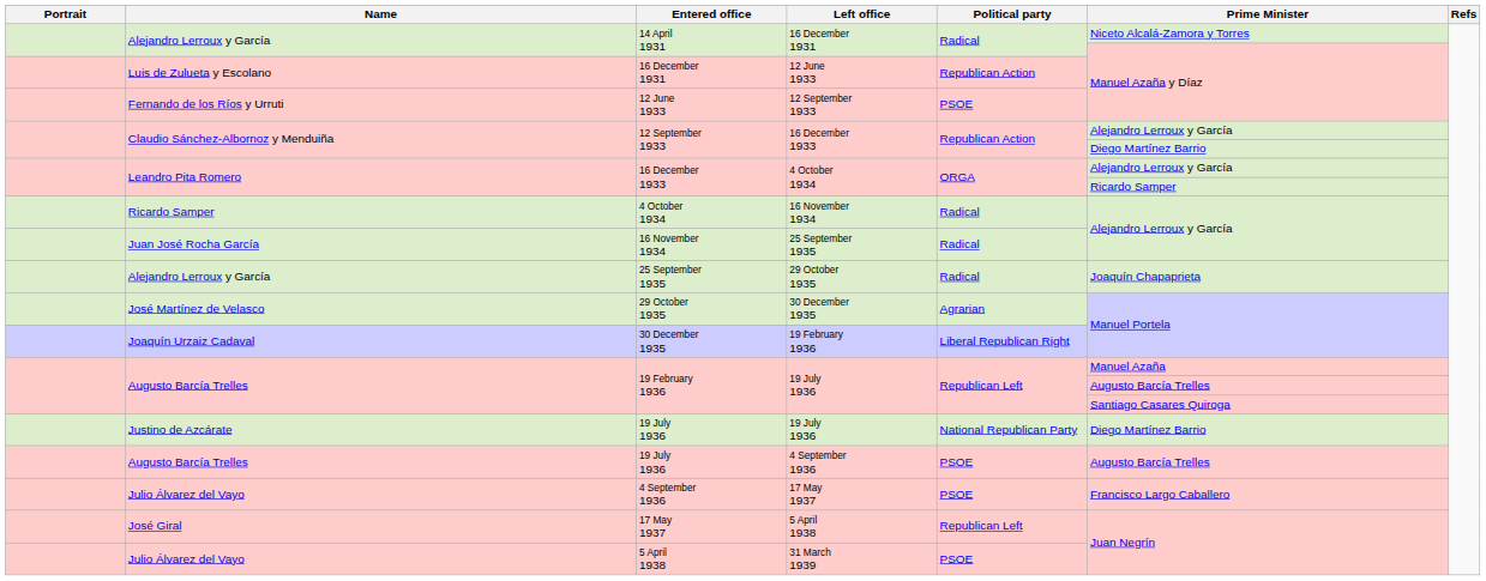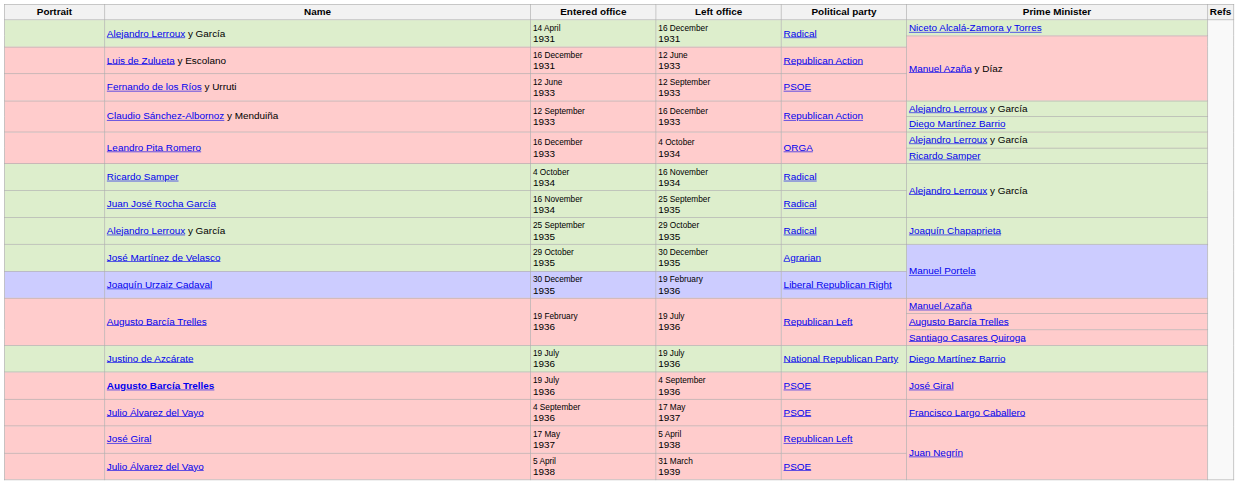 <table class="wikitable" style="width:100%;">
 <tr>
 <th width=8%>Portrait</th>
 <th style="width:34%;">Name</th>
 <th style="width:10%;">Entered office</th>
 <th style="width:10%;">Left office</th>
 <th style="width:10%;">Political party</th>
 <th style="width:24%;">Prime Minister</th>
 <th style="width:1%;">Refs</th>
 </tr>
 <tr style="background:#dec;">
 <td rowspan=2></td>
 <td rowspan=2><a href='#'>Alejandro Lerroux</a> y García</td>
 <td rowspan=2><small>14 April</small><br>1931</td>
 <td rowspan=2><small>16 December</small><br>1931</td>
 <td rowspan=2><a href='#'>Radical</a></td>
 <td><a href='#'>Niceto Alcalá-Zamora y Torres</a></td>
 </tr>
 <tr style="height:15px; background:#fcc;">
 <td rowspan=3><a href='#'>Manuel Azaña</a> y Díaz</td>
 </tr>
 <tr style="background:#fcc;">
 <td></td>
 <td><a href='#'>Luis de Zulueta</a> y Escolano</td>
 <td><small>16 December</small><br>1931</td>
 <td><small>12 June</small><br>1933</td>
 <td><a href='#'>Republican Action</a></td>
 </tr>
 <tr style="background:#fcc;">
 <td></td>
 <td><a href='#'>Fernando de los Ríos</a> y Urruti</td>
 <td><small>12 June</small><br>1933</td>
 <td><small>12 September</small><br>1933</td>
 <td><a href='#'>PSOE</a></td>
 </tr>
 <tr style="background:#fcc;">
 <td rowspan=2></td>
 <td rowspan=2><a href='#'>Claudio Sánchez-Albornoz</a> y Menduiña</td>
 <td rowspan=2><small>12 September</small><br>1933</td>
 <td rowspan=2><small>16 December</small><br>1933</td>
 <td rowspan=2><a href='#'>Republican Action</a></td>
 <td style="background:#dec;"><a href='#'>Alejandro Lerroux</a> y García</td>
 </tr>
 <tr>
 <td style="background:#dec;"><a href='#'>Diego Martínez Barrio</a></td>
 </tr>
 <tr style="background:#fcc;">
 <td rowspan=2></td>
 <td rowspan=2><a href='#'>Leandro Pita Romero</a></td>
 <td rowspan=2><small>16 December</small><br>1933</td>
 <td rowspan=2><small>4 October</small><br>1934</td>
 <td rowspan=2><a href='#'>ORGA</a></td>
 <td style="background:#dec;"><a href='#'>Alejandro Lerroux</a> y García</td>
 </tr>
 <tr>
 <td style="background:#dec;"><a href='#'>Ricardo Samper</a></td>
 </tr>
 <tr style="background:#dec;">
 <td></td>
 <td><a href='#'>Ricardo Samper</a></td>
 <td><small>4 October</small><br>1934</td>
 <td><small>16 November</small><br>1934</td>
 <td><a href='#'>Radical</a></td>
 <td rowspan=2><a href='#'>Alejandro Lerroux</a> y García</td>
 </tr>
 <tr style="background:#dec;">
 <td></td>
 <td><a href='#'>Juan José Rocha García</a></td>
 <td><small>16 November</small><br>1934</td>
 <td><small>25 September</small><br>1935</td>
 <td><a href='#'>Radical</a></td>
 </tr>
 <tr style="background:#dec;">
 <td></td>
 <td><a href='#'>Alejandro Lerroux</a> y García</td>
 <td><small>25 September</small><br>1935</td>
 <td><small>29 October</small><br>1935</td>
 <td><a href='#'>Radical</a></td>
 <td rowspan=2><a href='#'>Joaquín Chapaprieta</a></td>
 </tr>
 <tr style="background:#dec;">
 <td rowspan=2></td>
 <td rowspan=2><a href='#'>José Martínez de Velasco</a></td>
 <td rowspan=2><small>29 October</small><br>1935</td>
 <td rowspan=2><small>30 December</small><br>1935</td>
 <td rowspan=2><a href='#'>Agrarian</a></td>
 </tr>
 <tr>
 <td rowspan=2 style="background:#CCCCFF"><a href='#'>Manuel Portela</a></td>
 </tr>
 <tr style="background:#CCCCFF">
 <td></td>
 <td><a href='#'>Joaquín Urzaiz Cadaval</a></td>
 <td><small>30 December</small><br>1935</td>
 <td><small>19 February</small><br>1936</td>
 <td><a href='#'>Liberal Republican Right</a></td>
 </tr>
 <tr style="background:#fcc;">
 <td rowspan=3></td>
 <td rowspan=3><a href='#'>Augusto Barcía Trelles</a></td>
 <td rowspan=3><small>19 February</small><br>1936</td>
 <td rowspan=3><small>19 July</small><br>1936</td>
 <td rowspan=3><a href='#'>Republican Left</a></td>
 <td><a href='#'>Manuel Azaña</a></td>
 </tr>
 <tr style="background:#fcc;">
 <td><a href='#'>Augusto Barcía Trelles</a></td>
 </tr>
 <tr style="background:#fcc;">
 <td><a href='#'>Santiago Casares Quiroga</a></td>
 </tr>
 <tr style="background:#dec;">
 <td></td>
 <td><a href='#'>Justino de Azcárate</a></td>
 <td><small>19 July</small><br>1936</td>
 <td><small>19 July</small><br>1936</td>
 <td><a href='#'>National Republican Party</a></td>
 <td><a href='#'>Diego Martínez Barrio</a></td>
 </tr>
 <tr style="background:#fcc;">
 <td></td>
-<td><a href='#'>Augusto Barcía Trelles</a></td>
+<td><strong><a href='#'>Augusto Barcía Trelles</a></strong></td>
 <td><small>19 July</small><br>1936</td>
 <td><small>4 September</small><br>1936</td>
 <td><a href='#'>PSOE</a></td>
-<td><a href='#'>Augusto Barcía Trelles</a></td>
+<td><a href='#'>José Giral</a></td>
 </tr>
 <tr style="background:#fcc;">
 <td></td>
 <td><a href='#'>Julio Álvarez del Vayo</a></td>
 <td><small>4 September</small><br>1936</td>
 <td><small>17 May</small><br>1937</td>
 <td><a href='#'>PSOE</a></td>
 <td><a href='#'>Francisco Largo Caballero</a></td>
 </tr>
 <tr style="background:#fcc;">
 <td></td>
 <td><a href='#'>José Giral</a></td>
 <td><small>17 May</small><br>1937</td>
 <td><small>5 April</small><br>1938</td>
 <td><a href='#'>Republican Left</a></td>
 <td rowspan=2><a href='#'>Juan Negrín</a></td>
 </tr>
 <tr style="background:#fcc;">
 <td></td>
 <td><a href='#'>Julio Álvarez del Vayo</a></td>
 <td><small>5 April</small><br>1938</td>
 <td><small>31 March</small><br>1939</td>
 <td><a href='#'>PSOE</a></td>
 </tr>
 </table>
